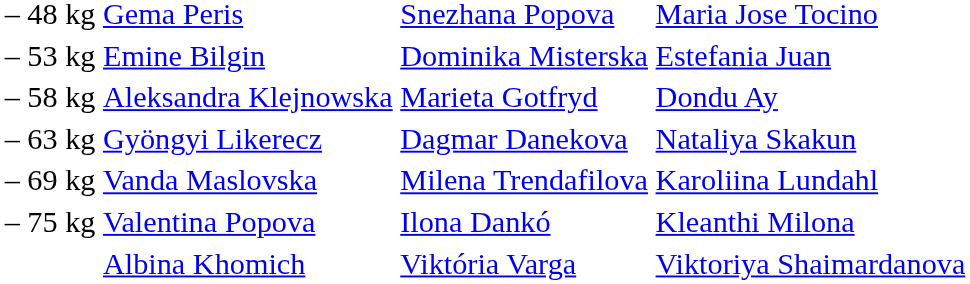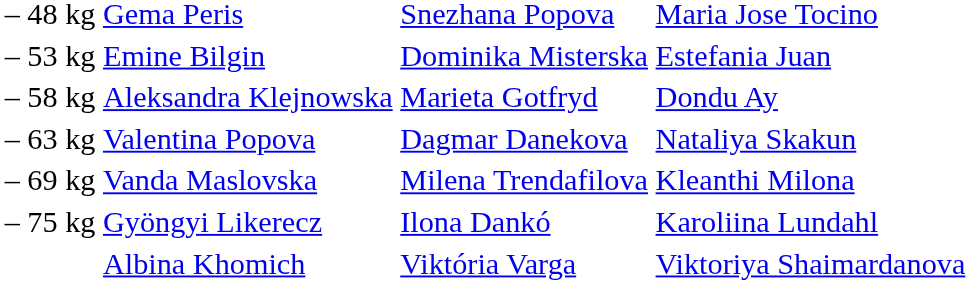 <table>
 <tr>
 <td>– 48 kg<br></td>
 <td> <a href='#'>Gema Peris</a></td>
 <td> <a href='#'>Snezhana Popova</a></td>
 <td> <a href='#'>Maria Jose Tocino</a></td>
 </tr>
 <tr>
 <td>– 53 kg<br></td>
 <td> <a href='#'>Emine Bilgin</a></td>
 <td> <a href='#'>Dominika Misterska</a></td>
 <td> <a href='#'>Estefania Juan</a></td>
 </tr>
 <tr>
 <td>– 58 kg<br></td>
 <td> <a href='#'>Aleksandra Klejnowska</a></td>
 <td> <a href='#'>Marieta Gotfryd</a></td>
 <td> <a href='#'>Dondu Ay</a></td>
 </tr>
 <tr>
 <td>– 63 kg<br></td>
-<td> <a href='#'>Gyöngyi Likerecz</a></td>
+<td> <a href='#'>Valentina Popova</a></td>
 <td> <a href='#'>Dagmar Danekova</a></td>
 <td> <a href='#'>Nataliya Skakun</a></td>
 </tr>
 <tr>
 <td>– 69 kg<br></td>
 <td> <a href='#'>Vanda Maslovska</a></td>
 <td> <a href='#'>Milena Trendafilova</a></td>
-<td> <a href='#'>Karoliina Lundahl</a></td>
+<td> <a href='#'>Kleanthi Milona</a></td>
 </tr>
 <tr>
 <td>– 75 kg<br></td>
-<td> <a href='#'>Valentina Popova</a></td>
+<td> <a href='#'>Gyöngyi Likerecz</a></td>
 <td> <a href='#'>Ilona Dankó</a></td>
-<td> <a href='#'>Kleanthi Milona</a></td>
+<td> <a href='#'>Karoliina Lundahl</a></td>
 </tr>
 <tr>
 <td><br></td>
 <td> <a href='#'>Albina Khomich</a></td>
 <td> <a href='#'>Viktória Varga</a></td>
 <td> <a href='#'>Viktoriya Shaimardanova</a></td>
 </tr>
 </table>
